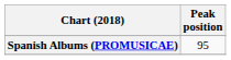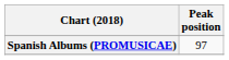 <table class="wikitable sortable plainrowheaders" style="text-align:center">
 <tr>
 <th scope="col">Chart (2018)</th>
 <th scope="col">Peak<br> position</th>
 </tr>
 <tr>
 </tr>
 <tr>
 </tr>
 <tr>
 </tr>
 <tr>
 </tr>
 <tr>
 </tr>
 <tr>
 </tr>
 <tr>
 </tr>
 <tr>
 </tr>
 <tr>
 </tr>
 <tr>
 </tr>
 <tr>
 <th scope="row">Spanish Albums (<a href='#'>PROMUSICAE</a>)</th>
-<td>95</td>
+<td>97</td>
 </tr>
 <tr>
 </tr>
 <tr>
 </tr>
 <tr>
 </tr>
 <tr>
 </tr>
 </table>
